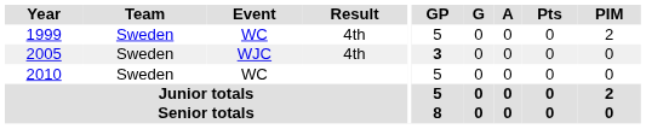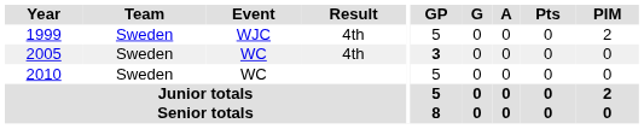 <table border="0" cellpadding="1" cellspacing="0" ID="Table3" style="text-align:center; width:40em">
 <tr ALIGN="center" bgcolor="#e0e0e0">
 <th>Year</th>
 <th>Team</th>
 <th>Event</th>
 <th>Result</th>
 <th rowspan="99" bgcolor="#ffffff"></th>
 <th>GP</th>
 <th>G</th>
 <th>A</th>
 <th>Pts</th>
 <th>PIM</th>
 </tr>
 <tr ALIGN="center">
 <td><a href='#'>1999</a></td>
 <td><a href='#'>Sweden</a></td>
-<td><a href='#'>WC</a></td>
+<td><a href='#'>WJC</a></td>
 <td>4th</td>
 <td>5</td>
 <td>0</td>
 <td>0</td>
 <td>0</td>
 <td>2</td>
 </tr>
 <tr ALIGN="center" bgcolor="#f0f0f0">
 <td><a href='#'>2005</a></td>
 <td>Sweden</td>
-<td><a href='#'>WJC</a></td>
+<td><a href='#'>WC</a></td>
 <td>4th</td>
 <td><strong>3</strong></td>
 <td>0</td>
 <td>0</td>
 <td>0</td>
 <td>0</td>
 </tr>
 <tr ALIGN="center">
 <td><a href='#'>2010</a></td>
 <td>Sweden</td>
 <td>WC</td>
 <td></td>
 <td>5</td>
 <td>0</td>
 <td>0</td>
 <td>0</td>
 <td>0</td>
 </tr>
 <tr bgcolor="#e0e0e0">
 <th colspan="4">Junior totals</th>
 <th>5</th>
 <th>0</th>
 <th>0</th>
 <th>0</th>
 <th>2</th>
 </tr>
 <tr bgcolor="#e0e0e0">
 <th colspan="4">Senior totals</th>
 <th>8</th>
 <th>0</th>
 <th>0</th>
 <th>0</th>
 <th>0</th>
 </tr>
 </table>
